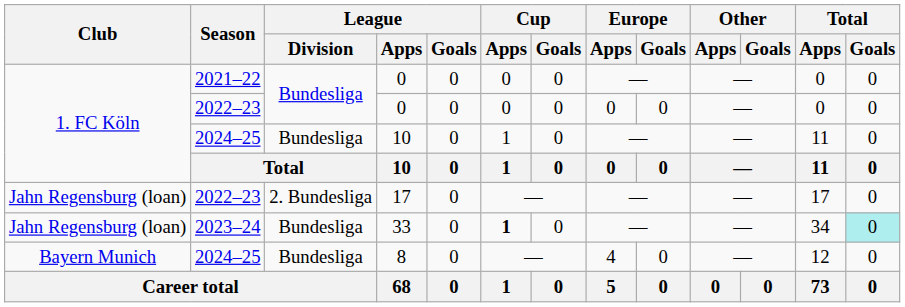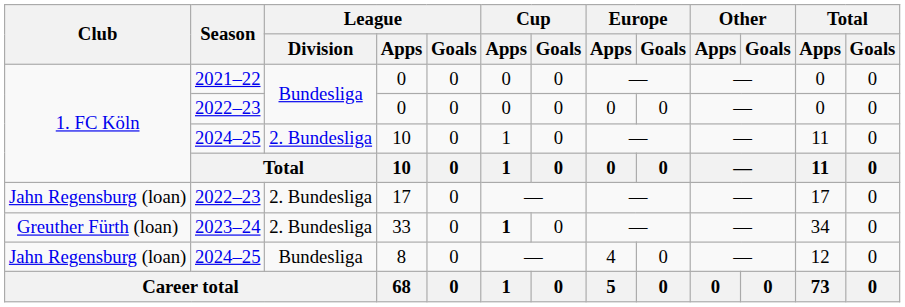 <table class="wikitable" Style="text-align: center">
 <tr>
 <th rowspan="2">Club</th>
 <th rowspan="2">Season</th>
 <th colspan="3">League</th>
 <th colspan="2">Cup</th>
 <th colspan="2">Europe</th>
 <th colspan="2">Other</th>
 <th colspan="2">Total</th>
 </tr>
 <tr>
 <th>Division</th>
 <th>Apps</th>
 <th>Goals</th>
 <th>Apps</th>
 <th>Goals</th>
 <th>Apps</th>
 <th>Goals</th>
 <th>Apps</th>
 <th>Goals</th>
 <th>Apps</th>
 <th>Goals</th>
 </tr>
 <tr>
 <td rowspan="4"><a href='#'>1. FC Köln</a></td>
 <td><a href='#'>2021–22</a></td>
 <td rowspan="2"><a href='#'>Bundesliga</a></td>
 <td>0</td>
 <td>0</td>
 <td>0</td>
 <td>0</td>
 <td colspan="2">—</td>
 <td colspan="2">—</td>
 <td>0</td>
 <td>0</td>
 </tr>
 <tr>
 <td><a href='#'>2022–23</a></td>
 <td>0</td>
 <td>0</td>
 <td>0</td>
 <td>0</td>
 <td>0</td>
 <td>0</td>
 <td colspan="2">—</td>
 <td>0</td>
 <td>0</td>
 </tr>
 <tr>
 <td><a href='#'>2024–25</a></td>
-<td>Bundesliga</td>
+<td><a href='#'>2. Bundesliga</a></td>
 <td>10</td>
 <td>0</td>
 <td>1</td>
 <td>0</td>
 <td colspan="2">—</td>
 <td colspan="2">—</td>
 <td>11</td>
 <td>0</td>
 </tr>
 <tr>
 <th colspan="2">Total</th>
 <th>10</th>
 <th>0</th>
 <th>1</th>
 <th>0</th>
 <th>0</th>
 <th>0</th>
 <th colspan="2">—</th>
 <th>11</th>
 <th>0</th>
 </tr>
 <tr>
 <td><a href='#'>Jahn Regensburg</a> (loan)</td>
 <td><a href='#'>2022–23</a></td>
 <td>2. Bundesliga</td>
 <td>17</td>
 <td>0</td>
 <td colspan="2">—</td>
 <td colspan="2">—</td>
 <td colspan="2">—</td>
 <td>17</td>
 <td>0</td>
 </tr>
 <tr>
-<td><a href='#'>Jahn Regensburg</a> (loan)</td>
+<td><a href='#'>Greuther Fürth</a> (loan)</td>
 <td><a href='#'>2023–24</a></td>
-<td>Bundesliga</td>
+<td>2. Bundesliga</td>
 <td>33</td>
 <td>0</td>
 <td><strong>1</strong></td>
 <td>0</td>
 <td colspan="2">—</td>
 <td colspan="2">—</td>
 <td>34</td>
-<td style="background: paleturquoise;">0</td>
+<td>0</td>
 </tr>
 <tr>
-<td><a href='#'>Bayern Munich</a></td>
+<td><a href='#'>Jahn Regensburg</a> (loan)</td>
 <td><a href='#'>2024–25</a></td>
 <td>Bundesliga</td>
 <td>8</td>
 <td>0</td>
 <td colspan="2">—</td>
 <td>4</td>
 <td>0</td>
 <td colspan="2">—</td>
 <td>12</td>
 <td>0</td>
 </tr>
 <tr>
 <th colspan="3">Career total</th>
 <th>68</th>
 <th>0</th>
 <th>1</th>
 <th>0</th>
 <th>5</th>
 <th>0</th>
 <th>0</th>
 <th>0</th>
 <th>73</th>
 <th>0</th>
 </tr>
 </table>
